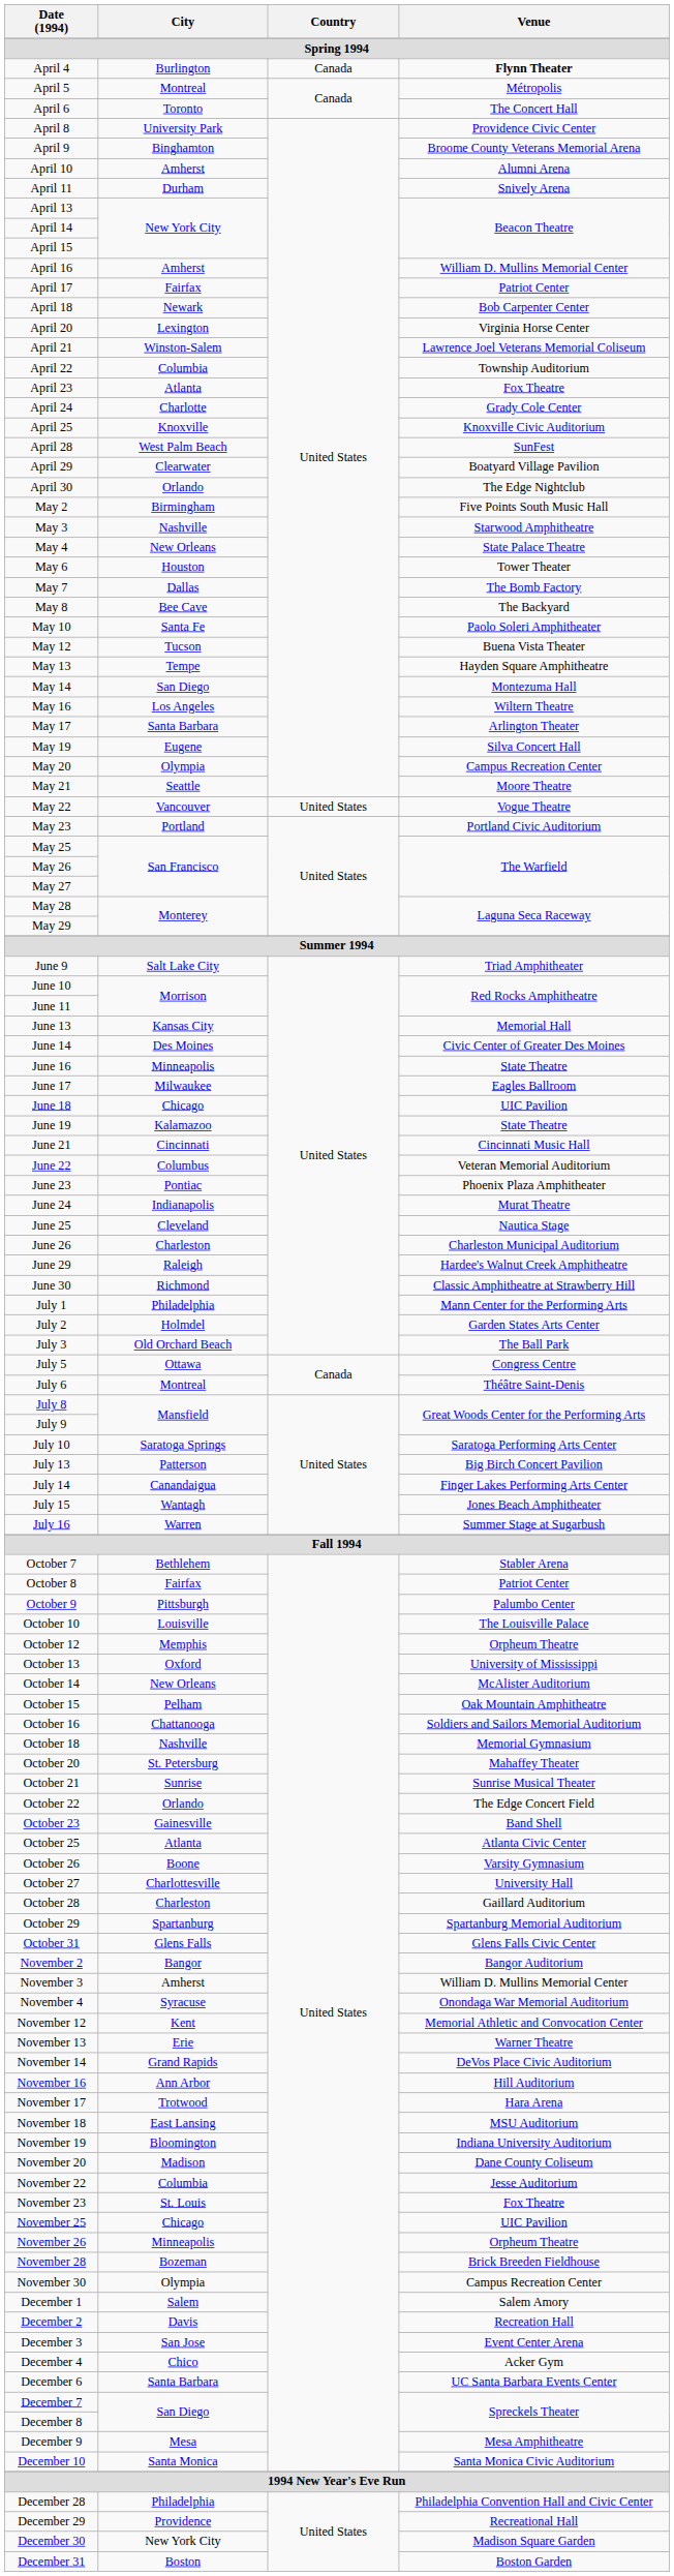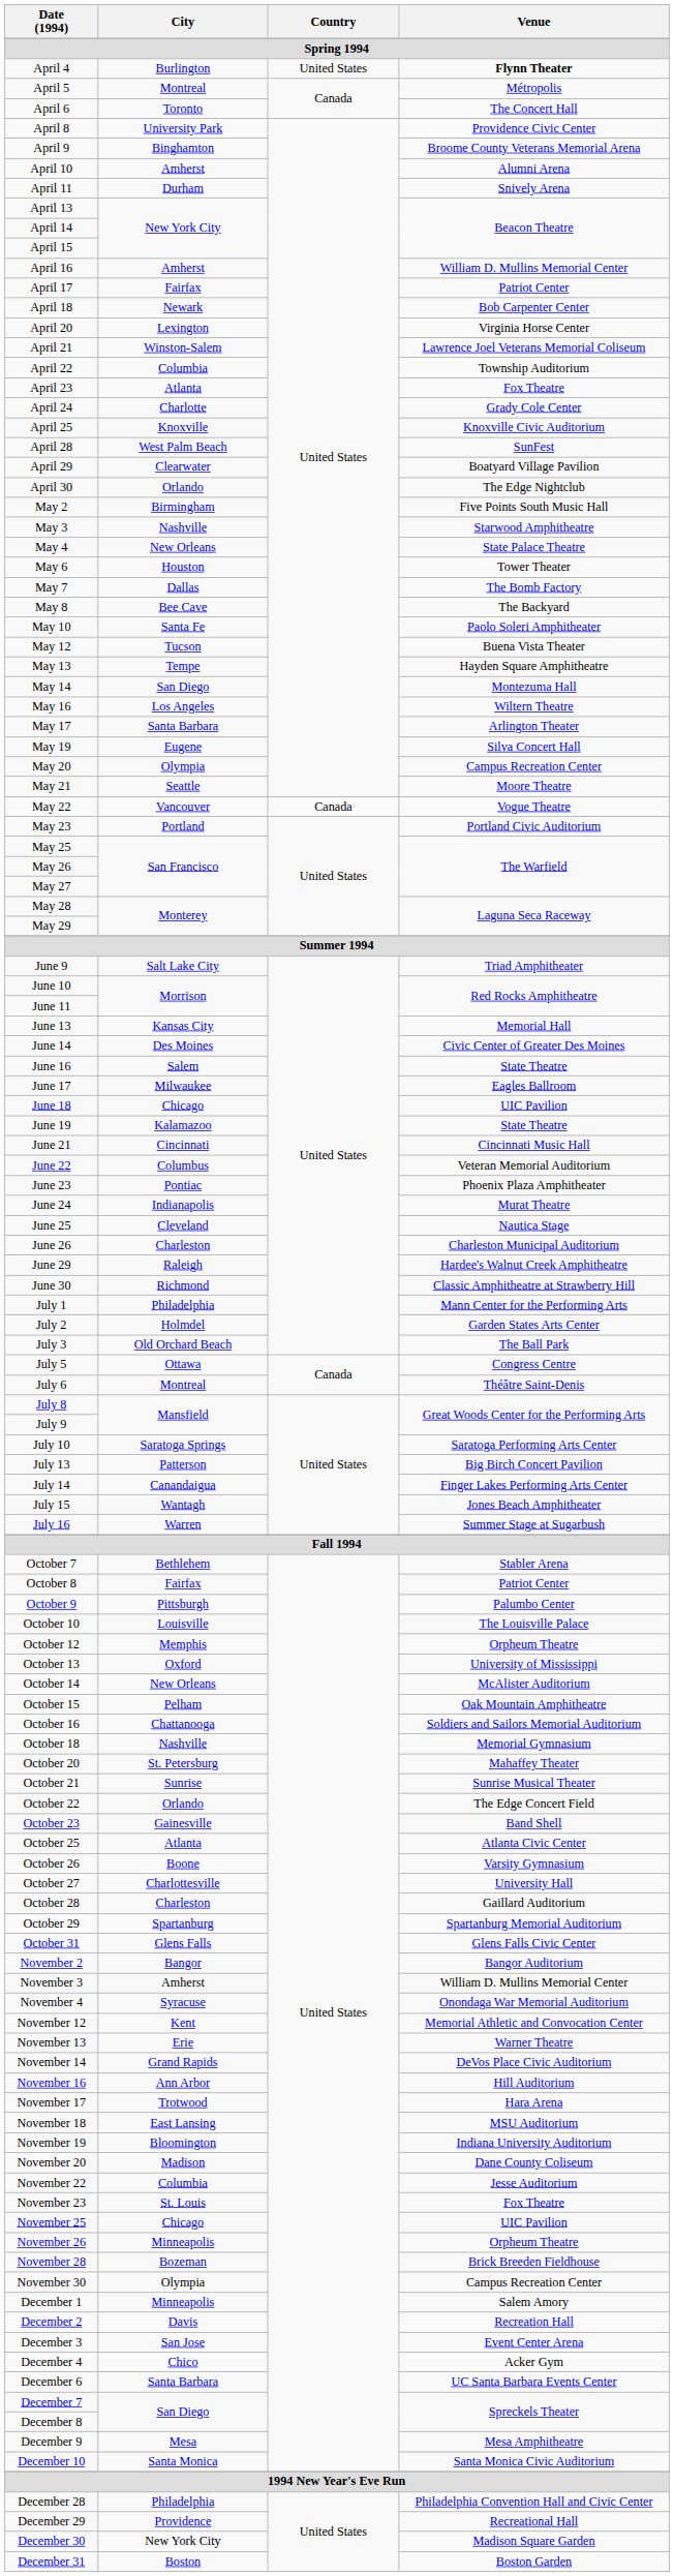 <table class="wikitable plainrowheaders" style="text-align:center;">
 <tr>
 <th scope="col" style="width:7em;">Date<br>(1994)</th>
 <th scope="col" style="width:13em;">City</th>
 <th scope="col" style="width:10em;">Country</th>
 <th scope="col" style="width:21em;">Venue</th>
 </tr>
 <tr>
 </tr>
 <tr style="background:#ddd;">
 <td colspan="6" style="text-align:center;"><strong>Spring 1994</strong></td>
 </tr>
 <tr>
 <td>April 4</td>
 <td><a href='#'>Burlington</a></td>
-<td>Canada</td>
+<td>United States</td>
 <td><strong>Flynn Theater</strong></td>
 </tr>
 <tr>
 <td>April 5</td>
 <td><a href='#'>Montreal</a></td>
 <td rowspan="2">Canada</td>
 <td><a href='#'>Métropolis</a></td>
 </tr>
 <tr>
 <td>April 6</td>
 <td><a href='#'>Toronto</a></td>
 <td><a href='#'>The Concert Hall</a></td>
 </tr>
 <tr>
 <td>April 8</td>
 <td><a href='#'>University Park</a></td>
 <td rowspan="34">United States</td>
 <td><a href='#'>Providence Civic Center</a></td>
 </tr>
 <tr>
 <td>April 9</td>
 <td><a href='#'>Binghamton</a></td>
 <td><a href='#'>Broome County Veterans Memorial Arena</a></td>
 </tr>
 <tr>
 <td>April 10</td>
 <td><a href='#'>Amherst</a></td>
 <td><a href='#'>Alumni Arena</a></td>
 </tr>
 <tr>
 <td>April 11</td>
 <td><a href='#'>Durham</a></td>
 <td><a href='#'>Snively Arena</a></td>
 </tr>
 <tr>
 <td>April 13</td>
 <td rowspan="3"><a href='#'>New York City</a></td>
 <td rowspan="3"><a href='#'>Beacon Theatre</a></td>
 </tr>
 <tr>
 <td>April 14</td>
 </tr>
 <tr>
 <td>April 15</td>
 </tr>
 <tr>
 <td>April 16</td>
 <td><a href='#'>Amherst</a></td>
 <td><a href='#'>William D. Mullins Memorial Center</a></td>
 </tr>
 <tr>
 <td>April 17</td>
 <td><a href='#'>Fairfax</a></td>
 <td><a href='#'>Patriot Center</a></td>
 </tr>
 <tr>
 <td>April 18</td>
 <td><a href='#'>Newark</a></td>
 <td><a href='#'>Bob Carpenter Center</a></td>
 </tr>
 <tr>
 <td>April 20</td>
 <td><a href='#'>Lexington</a></td>
 <td>Virginia Horse Center</td>
 </tr>
 <tr>
 <td>April 21</td>
 <td><a href='#'>Winston-Salem</a></td>
 <td><a href='#'>Lawrence Joel Veterans Memorial Coliseum</a></td>
 </tr>
 <tr>
 <td>April 22</td>
 <td><a href='#'>Columbia</a></td>
 <td>Township Auditorium</td>
 </tr>
 <tr>
 <td>April 23</td>
 <td><a href='#'>Atlanta</a></td>
 <td><a href='#'>Fox Theatre</a></td>
 </tr>
 <tr>
 <td>April 24</td>
 <td><a href='#'>Charlotte</a></td>
 <td><a href='#'>Grady Cole Center</a></td>
 </tr>
 <tr>
 <td>April 25</td>
 <td><a href='#'>Knoxville</a></td>
 <td><a href='#'>Knoxville Civic Auditorium</a></td>
 </tr>
 <tr>
 <td>April 28</td>
 <td><a href='#'>West Palm Beach</a></td>
 <td><a href='#'>SunFest</a></td>
 </tr>
 <tr>
 <td>April 29</td>
 <td><a href='#'>Clearwater</a></td>
 <td>Boatyard Village Pavilion</td>
 </tr>
 <tr>
 <td>April 30</td>
 <td><a href='#'>Orlando</a></td>
 <td>The Edge Nightclub</td>
 </tr>
 <tr>
 <td>May 2</td>
 <td><a href='#'>Birmingham</a></td>
 <td>Five Points South Music Hall</td>
 </tr>
 <tr>
 <td>May 3</td>
 <td><a href='#'>Nashville</a></td>
 <td><a href='#'>Starwood Amphitheatre</a></td>
 </tr>
 <tr>
 <td>May 4</td>
 <td><a href='#'>New Orleans</a></td>
 <td><a href='#'>State Palace Theatre</a></td>
 </tr>
 <tr>
 <td>May 6</td>
 <td><a href='#'>Houston</a></td>
 <td>Tower Theater</td>
 </tr>
 <tr>
 <td>May 7</td>
 <td><a href='#'>Dallas</a></td>
 <td><a href='#'>The Bomb Factory</a></td>
 </tr>
 <tr>
 <td>May 8</td>
 <td><a href='#'>Bee Cave</a></td>
 <td>The Backyard</td>
 </tr>
 <tr>
 <td>May 10</td>
 <td><a href='#'>Santa Fe</a></td>
 <td><a href='#'>Paolo Soleri Amphitheater</a></td>
 </tr>
 <tr>
 <td>May 12</td>
 <td><a href='#'>Tucson</a></td>
 <td>Buena Vista Theater</td>
 </tr>
 <tr>
 <td>May 13</td>
 <td><a href='#'>Tempe</a></td>
 <td>Hayden Square Amphitheatre</td>
 </tr>
 <tr>
 <td>May 14</td>
 <td><a href='#'>San Diego</a></td>
 <td><a href='#'>Montezuma Hall</a></td>
 </tr>
 <tr>
 <td>May 16</td>
 <td><a href='#'>Los Angeles</a></td>
 <td><a href='#'>Wiltern Theatre</a></td>
 </tr>
 <tr>
 <td>May 17</td>
 <td><a href='#'>Santa Barbara</a></td>
 <td><a href='#'>Arlington Theater</a></td>
 </tr>
 <tr>
 <td>May 19</td>
 <td><a href='#'>Eugene</a></td>
 <td><a href='#'>Silva Concert Hall</a></td>
 </tr>
 <tr>
 <td>May 20</td>
 <td><a href='#'>Olympia</a></td>
 <td><a href='#'>Campus Recreation Center</a></td>
 </tr>
 <tr>
 <td>May 21</td>
 <td><a href='#'>Seattle</a></td>
 <td><a href='#'>Moore Theatre</a></td>
 </tr>
 <tr>
 <td>May 22</td>
 <td><a href='#'>Vancouver</a></td>
-<td>United States</td>
+<td>Canada</td>
 <td><a href='#'>Vogue Theatre</a></td>
 </tr>
 <tr>
 <td>May 23</td>
 <td><a href='#'>Portland</a></td>
 <td rowspan="6">United States</td>
 <td><a href='#'>Portland Civic Auditorium</a></td>
 </tr>
 <tr>
 <td>May 25</td>
 <td rowspan="3"><a href='#'>San Francisco</a></td>
 <td rowspan="3"><a href='#'>The Warfield</a></td>
 </tr>
 <tr>
 <td>May 26</td>
 </tr>
 <tr>
 <td>May 27</td>
 </tr>
 <tr>
 <td>May 28</td>
 <td rowspan="2"><a href='#'>Monterey</a></td>
 <td rowspan="2"><a href='#'>Laguna Seca Raceway</a></td>
 </tr>
 <tr>
 <td>May 29</td>
 </tr>
 <tr>
 </tr>
 <tr style="background:#ddd;">
 <td colspan="6" style="text-align:center;"><strong>Summer 1994</strong></td>
 </tr>
 <tr>
 <td>June 9</td>
 <td><a href='#'>Salt Lake City</a></td>
 <td rowspan="20">United States</td>
 <td><a href='#'>Triad Amphitheater</a></td>
 </tr>
 <tr>
 <td>June 10</td>
 <td rowspan="2"><a href='#'>Morrison</a></td>
 <td rowspan="2"><a href='#'>Red Rocks Amphitheatre</a></td>
 </tr>
 <tr>
 <td>June 11</td>
 </tr>
 <tr>
 <td>June 13</td>
 <td><a href='#'>Kansas City</a></td>
 <td><a href='#'>Memorial Hall</a></td>
 </tr>
 <tr>
 <td>June 14</td>
 <td><a href='#'>Des Moines</a></td>
 <td><a href='#'>Civic Center of Greater Des Moines</a></td>
 </tr>
 <tr>
 <td>June 16</td>
-<td><a href='#'>Minneapolis</a></td>
+<td><a href='#'>Salem</a></td>
 <td><a href='#'>State Theatre</a></td>
 </tr>
 <tr>
 <td>June 17</td>
 <td><a href='#'>Milwaukee</a></td>
 <td><a href='#'>Eagles Ballroom</a></td>
 </tr>
 <tr>
 <td><a href='#'>June 18</a></td>
 <td><a href='#'>Chicago</a></td>
 <td><a href='#'>UIC Pavilion</a></td>
 </tr>
 <tr>
 <td>June 19</td>
 <td><a href='#'>Kalamazoo</a></td>
 <td><a href='#'>State Theatre</a></td>
 </tr>
 <tr>
 <td>June 21</td>
 <td><a href='#'>Cincinnati</a></td>
 <td><a href='#'>Cincinnati Music Hall</a></td>
 </tr>
 <tr>
 <td><a href='#'>June 22</a></td>
 <td><a href='#'>Columbus</a></td>
 <td>Veteran Memorial Auditorium</td>
 </tr>
 <tr>
 <td>June 23</td>
 <td><a href='#'>Pontiac</a></td>
 <td>Phoenix Plaza Amphitheater</td>
 </tr>
 <tr>
 <td>June 24</td>
 <td><a href='#'>Indianapolis</a></td>
 <td><a href='#'>Murat Theatre</a></td>
 </tr>
 <tr>
 <td>June 25</td>
 <td><a href='#'>Cleveland</a></td>
 <td><a href='#'>Nautica Stage</a></td>
 </tr>
 <tr>
 <td>June 26</td>
 <td><a href='#'>Charleston</a></td>
 <td><a href='#'>Charleston Municipal Auditorium</a></td>
 </tr>
 <tr>
 <td>June 29</td>
 <td><a href='#'>Raleigh</a></td>
 <td><a href='#'>Hardee's Walnut Creek Amphitheatre</a></td>
 </tr>
 <tr>
 <td>June 30</td>
 <td><a href='#'>Richmond</a></td>
 <td><a href='#'>Classic Amphitheatre at Strawberry Hill</a></td>
 </tr>
 <tr>
 <td>July 1</td>
 <td><a href='#'>Philadelphia</a></td>
 <td><a href='#'>Mann Center for the Performing Arts</a></td>
 </tr>
 <tr>
 <td>July 2</td>
 <td><a href='#'>Holmdel</a></td>
 <td><a href='#'>Garden States Arts Center</a></td>
 </tr>
 <tr>
 <td>July 3</td>
 <td><a href='#'>Old Orchard Beach</a></td>
 <td><a href='#'>The Ball Park</a></td>
 </tr>
 <tr>
 <td>July 5</td>
 <td><a href='#'>Ottawa</a></td>
 <td rowspan="2">Canada</td>
 <td><a href='#'>Congress Centre</a></td>
 </tr>
 <tr>
 <td>July 6</td>
 <td><a href='#'>Montreal</a></td>
 <td><a href='#'>Théâtre Saint-Denis</a></td>
 </tr>
 <tr>
 <td><a href='#'>July 8</a></td>
 <td rowspan="2"><a href='#'>Mansfield</a></td>
 <td rowspan="7">United States</td>
 <td rowspan="2"><a href='#'>Great Woods Center for the Performing Arts</a></td>
 </tr>
 <tr>
 <td>July 9</td>
 </tr>
 <tr>
 <td>July 10</td>
 <td><a href='#'>Saratoga Springs</a></td>
 <td><a href='#'>Saratoga Performing Arts Center</a></td>
 </tr>
 <tr>
 <td>July 13</td>
 <td><a href='#'>Patterson</a></td>
 <td><a href='#'>Big Birch Concert Pavilion</a></td>
 </tr>
 <tr>
 <td>July 14</td>
 <td><a href='#'>Canandaigua</a></td>
 <td><a href='#'>Finger Lakes Performing Arts Center</a></td>
 </tr>
 <tr>
 <td>July 15</td>
 <td><a href='#'>Wantagh</a></td>
 <td><a href='#'>Jones Beach Amphitheater</a></td>
 </tr>
 <tr>
 <td><a href='#'>July 16</a></td>
 <td><a href='#'>Warren</a></td>
 <td><a href='#'>Summer Stage at Sugarbush</a></td>
 </tr>
 <tr>
 </tr>
 <tr style="background:#ddd;">
 <td colspan="6" style="text-align:center;"><strong>Fall 1994</strong></td>
 </tr>
 <tr>
 <td>October 7</td>
 <td><a href='#'>Bethlehem</a></td>
 <td rowspan="46">United States</td>
 <td><a href='#'>Stabler Arena</a></td>
 </tr>
 <tr>
 <td>October 8</td>
 <td><a href='#'>Fairfax</a></td>
 <td><a href='#'>Patriot Center</a></td>
 </tr>
 <tr>
 <td><a href='#'>October 9</a></td>
 <td><a href='#'>Pittsburgh</a></td>
 <td><a href='#'>Palumbo Center</a></td>
 </tr>
 <tr>
 <td>October 10</td>
 <td><a href='#'>Louisville</a></td>
 <td><a href='#'>The Louisville Palace</a></td>
 </tr>
 <tr>
 <td>October 12</td>
 <td><a href='#'>Memphis</a></td>
 <td><a href='#'>Orpheum Theatre</a></td>
 </tr>
 <tr>
 <td>October 13</td>
 <td><a href='#'>Oxford</a></td>
 <td><a href='#'>University of Mississippi</a></td>
 </tr>
 <tr>
 <td>October 14</td>
 <td><a href='#'>New Orleans</a></td>
 <td><a href='#'>McAlister Auditorium</a></td>
 </tr>
 <tr>
 <td>October 15</td>
 <td><a href='#'>Pelham</a></td>
 <td><a href='#'>Oak Mountain Amphitheatre</a></td>
 </tr>
 <tr>
 <td>October 16</td>
 <td><a href='#'>Chattanooga</a></td>
 <td><a href='#'>Soldiers and Sailors Memorial Auditorium</a></td>
 </tr>
 <tr>
 <td>October 18</td>
 <td><a href='#'>Nashville</a></td>
 <td><a href='#'>Memorial Gymnasium</a></td>
 </tr>
 <tr>
 <td>October 20</td>
 <td><a href='#'>St. Petersburg</a></td>
 <td><a href='#'>Mahaffey Theater</a></td>
 </tr>
 <tr>
 <td>October 21</td>
 <td><a href='#'>Sunrise</a></td>
 <td><a href='#'>Sunrise Musical Theater</a></td>
 </tr>
 <tr>
 <td>October 22</td>
 <td><a href='#'>Orlando</a></td>
 <td>The Edge Concert Field</td>
 </tr>
 <tr>
 <td><a href='#'>October 23</a></td>
 <td><a href='#'>Gainesville</a></td>
 <td><a href='#'>Band Shell</a></td>
 </tr>
 <tr>
 <td>October 25</td>
 <td><a href='#'>Atlanta</a></td>
 <td><a href='#'>Atlanta Civic Center</a></td>
 </tr>
 <tr>
 <td>October 26</td>
 <td><a href='#'>Boone</a></td>
 <td><a href='#'>Varsity Gymnasium</a></td>
 </tr>
 <tr>
 <td>October 27</td>
 <td><a href='#'>Charlottesville</a></td>
 <td><a href='#'>University Hall</a></td>
 </tr>
 <tr>
 <td>October 28</td>
 <td><a href='#'>Charleston</a></td>
 <td>Gaillard Auditorium</td>
 </tr>
 <tr>
 <td>October 29</td>
 <td><a href='#'>Spartanburg</a></td>
 <td><a href='#'>Spartanburg Memorial Auditorium</a></td>
 </tr>
 <tr>
 <td><a href='#'>October 31</a></td>
 <td><a href='#'>Glens Falls</a></td>
 <td><a href='#'>Glens Falls Civic Center</a></td>
 </tr>
 <tr>
 <td><a href='#'>November 2</a></td>
 <td><a href='#'>Bangor</a></td>
 <td><a href='#'>Bangor Auditorium</a></td>
 </tr>
 <tr>
 <td>November 3</td>
 <td>Amherst</td>
 <td>William D. Mullins Memorial Center</td>
 </tr>
 <tr>
 <td>November 4</td>
 <td><a href='#'>Syracuse</a></td>
 <td><a href='#'>Onondaga War Memorial Auditorium</a></td>
 </tr>
 <tr>
 <td>November 12</td>
 <td><a href='#'>Kent</a></td>
 <td><a href='#'>Memorial Athletic and Convocation Center</a></td>
 </tr>
 <tr>
 <td>November 13</td>
 <td><a href='#'>Erie</a></td>
 <td><a href='#'>Warner Theatre</a></td>
 </tr>
 <tr>
 <td>November 14</td>
 <td><a href='#'>Grand Rapids</a></td>
 <td><a href='#'>DeVos Place Civic Auditorium</a></td>
 </tr>
 <tr>
 <td><a href='#'>November 16</a></td>
 <td><a href='#'>Ann Arbor</a></td>
 <td><a href='#'>Hill Auditorium</a></td>
 </tr>
 <tr>
 <td>November 17</td>
 <td><a href='#'>Trotwood</a></td>
 <td><a href='#'>Hara Arena</a></td>
 </tr>
 <tr>
 <td>November 18</td>
 <td><a href='#'>East Lansing</a></td>
 <td><a href='#'>MSU Auditorium</a></td>
 </tr>
 <tr>
 <td>November 19</td>
 <td><a href='#'>Bloomington</a></td>
 <td><a href='#'>Indiana University Auditorium</a></td>
 </tr>
 <tr>
 <td>November 20</td>
 <td><a href='#'>Madison</a></td>
 <td><a href='#'>Dane County Coliseum</a></td>
 </tr>
 <tr>
 <td>November 22</td>
 <td><a href='#'>Columbia</a></td>
 <td><a href='#'>Jesse Auditorium</a></td>
 </tr>
 <tr>
 <td>November 23</td>
 <td><a href='#'>St. Louis</a></td>
 <td><a href='#'>Fox Theatre</a></td>
 </tr>
 <tr>
 <td><a href='#'>November 25</a></td>
 <td><a href='#'>Chicago</a></td>
 <td><a href='#'>UIC Pavilion</a></td>
 </tr>
 <tr>
 <td><a href='#'>November 26</a></td>
 <td><a href='#'>Minneapolis</a></td>
 <td><a href='#'>Orpheum Theatre</a></td>
 </tr>
 <tr>
 <td><a href='#'>November 28</a></td>
 <td><a href='#'>Bozeman</a></td>
 <td><a href='#'>Brick Breeden Fieldhouse</a></td>
 </tr>
 <tr>
 <td>November 30</td>
 <td>Olympia</td>
 <td>Campus Recreation Center</td>
 </tr>
 <tr>
 <td>December 1</td>
-<td><a href='#'>Salem</a></td>
+<td><a href='#'>Minneapolis</a></td>
 <td>Salem Amory</td>
 </tr>
 <tr>
 <td><a href='#'>December 2</a></td>
 <td><a href='#'>Davis</a></td>
 <td><a href='#'>Recreation Hall</a></td>
 </tr>
 <tr>
 <td>December 3</td>
 <td><a href='#'>San Jose</a></td>
 <td><a href='#'>Event Center Arena</a></td>
 </tr>
 <tr>
 <td>December 4</td>
 <td><a href='#'>Chico</a></td>
 <td>Acker Gym</td>
 </tr>
 <tr>
 <td>December 6</td>
 <td><a href='#'>Santa Barbara</a></td>
 <td><a href='#'>UC Santa Barbara Events Center</a></td>
 </tr>
 <tr>
 <td><a href='#'>December 7</a></td>
 <td rowspan="2"><a href='#'>San Diego</a></td>
 <td rowspan="2"><a href='#'>Spreckels Theater</a></td>
 </tr>
 <tr>
 <td>December 8</td>
 </tr>
 <tr>
 <td>December 9</td>
 <td><a href='#'>Mesa</a></td>
 <td><a href='#'>Mesa Amphitheatre</a></td>
 </tr>
 <tr>
 <td><a href='#'>December 10</a></td>
 <td><a href='#'>Santa Monica</a></td>
 <td><a href='#'>Santa Monica Civic Auditorium</a></td>
 </tr>
 <tr>
 </tr>
 <tr style="background:#ddd;">
 <td colspan="6" style="text-align:center;"><strong>1994 New Year's Eve Run</strong></td>
 </tr>
 <tr>
 <td>December 28</td>
 <td><a href='#'>Philadelphia</a></td>
 <td rowspan="4">United States</td>
 <td><a href='#'>Philadelphia Convention Hall and Civic Center</a></td>
 </tr>
 <tr>
 <td>December 29</td>
 <td><a href='#'>Providence</a></td>
 <td><a href='#'>Recreational Hall</a></td>
 </tr>
 <tr>
 <td><a href='#'>December 30</a></td>
 <td>New York City</td>
 <td><a href='#'>Madison Square Garden</a></td>
 </tr>
 <tr>
 <td><a href='#'>December 31</a></td>
 <td><a href='#'>Boston</a></td>
 <td><a href='#'>Boston Garden</a></td>
 </tr>
 </table>
